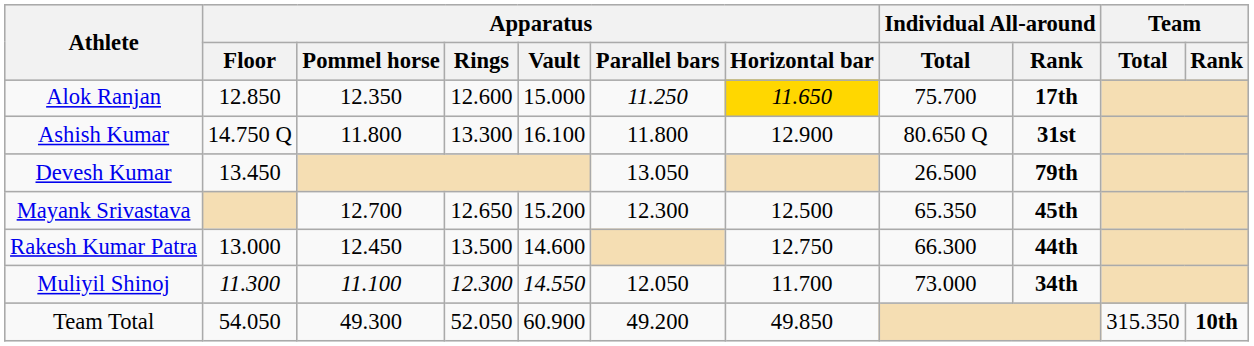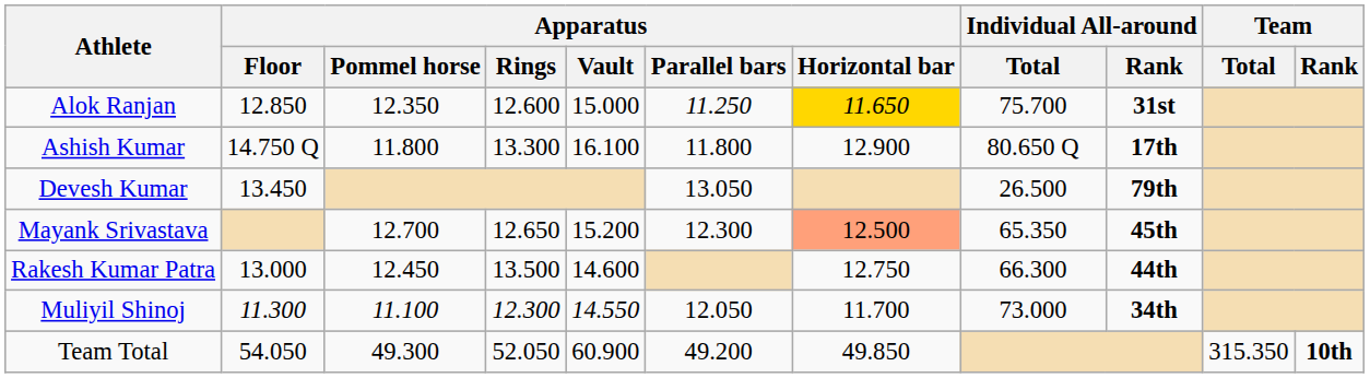 <table class=wikitable style="text-align:center; font-size:90%">
 <tr>
 <th rowspan=2>Athlete</th>
 <th colspan=6>Apparatus</th>
 <th colspan=2>Individual All-around</th>
 <th colspan=2>Team</th>
 </tr>
 <tr>
 <th>Floor</th>
 <th>Pommel horse</th>
 <th>Rings</th>
 <th>Vault</th>
 <th>Parallel bars</th>
 <th>Horizontal bar</th>
 <th>Total</th>
 <th>Rank</th>
 <th>Total</th>
 <th>Rank</th>
 </tr>
 <tr>
 <td><a href='#'>Alok Ranjan</a></td>
 <td align="center">12.850</td>
 <td align="center">12.350</td>
 <td align="center">12.600</td>
 <td align="center">15.000</td>
 <td align="center"><em>11.250</em></td>
 <td align="center" style="background: gold;"><em>11.650</em></td>
 <td align="center">75.700</td>
-<td align="center"><strong>17th</strong></td>
+<td align="center"><strong>31st</strong></td>
 <td bgcolor=wheat colspan=2></td>
 </tr>
 <tr>
 <td><a href='#'>Ashish Kumar</a></td>
 <td align="center">14.750 Q</td>
 <td align="center">11.800</td>
 <td align="center">13.300</td>
 <td align="center">16.100</td>
 <td align="center">11.800</td>
 <td align="center">12.900</td>
 <td align="center">80.650 Q</td>
-<td align="center"><strong>31st</strong></td>
+<td align="center"><strong>17th</strong></td>
 <td bgcolor=wheat colspan=2></td>
 </tr>
 <tr>
 <td><a href='#'>Devesh Kumar</a></td>
 <td align="center">13.450</td>
 <td bgcolor=wheat colspan=3></td>
 <td align="center">13.050</td>
 <td bgcolor=wheat></td>
 <td align="center">26.500</td>
 <td align="center"><strong>79th</strong></td>
 <td bgcolor=wheat colspan=2></td>
 </tr>
 <tr>
 <td><a href='#'>Mayank Srivastava</a></td>
 <td bgcolor=wheat></td>
 <td align="center">12.700</td>
 <td align="center">12.650</td>
 <td align="center">15.200</td>
 <td align="center">12.300</td>
-<td align="center">12.500</td>
+<td align="center" style="background: lightsalmon;">12.500</td>
 <td align="center">65.350</td>
 <td align="center"><strong>45th</strong></td>
 <td bgcolor=wheat colspan=2></td>
 </tr>
 <tr>
 <td><a href='#'>Rakesh Kumar Patra</a></td>
 <td align="center">13.000</td>
 <td align="center">12.450</td>
 <td align="center">13.500</td>
 <td align="center">14.600</td>
 <td bgcolor=wheat></td>
 <td align="center">12.750</td>
 <td align="center">66.300</td>
 <td align="center"><strong>44th</strong></td>
 <td bgcolor=wheat colspan=2></td>
 </tr>
 <tr>
 <td><a href='#'>Muliyil Shinoj</a></td>
 <td align="center"><em>11.300</em></td>
 <td align="center"><em>11.100</em></td>
 <td align="center"><em>12.300</em></td>
 <td align="center"><em>14.550</em></td>
 <td align="center">12.050</td>
 <td align="center">11.700</td>
 <td align="center">73.000</td>
 <td align="center"><strong>34th</strong></td>
 <td bgcolor=wheat colspan=2></td>
 </tr>
 <tr>
 <td>Team Total</td>
 <td align="center">54.050</td>
 <td align="center">49.300</td>
 <td align="center">52.050</td>
 <td align="center">60.900</td>
 <td align="center">49.200</td>
 <td align="center">49.850</td>
 <td bgcolor=wheat colspan=2></td>
 <td align="center">315.350</td>
 <td align="center"><strong>10th</strong></td>
 </tr>
 </table>
